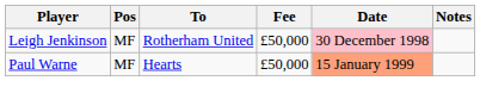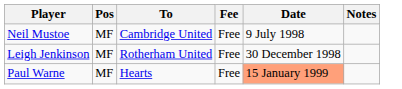 <table class="wikitable">
 <tr>
 <th>Player</th>
 <th>Pos</th>
 <th>To</th>
 <th>Fee</th>
 <th>Date</th>
 <th>Notes</th>
 </tr>
 <tr>
+<td><a href='#'>Neil Mustoe</a></td>
+<td>MF</td>
+<td><a href='#'>Cambridge United</a></td>
+<td>Free</td>
+<td>9 July 1998</td>
+<td></td>
+</tr>
+<tr>
 <td><a href='#'>Leigh Jenkinson</a></td>
 <td>MF</td>
 <td><a href='#'>Rotherham United</a></td>
-<td>£50,000</td>
-<td style="background: pink;">30 December 1998</td>
+<td>Free</td>
+<td>30 December 1998</td>
 <td></td>
 </tr>
 <tr>
 <td><a href='#'>Paul Warne</a></td>
 <td>MF</td>
 <td><a href='#'>Hearts</a></td>
-<td>£50,000</td>
+<td>Free</td>
 <td style="background: lightsalmon;">15 January 1999</td>
 <td></td>
 </tr>
 </table>
